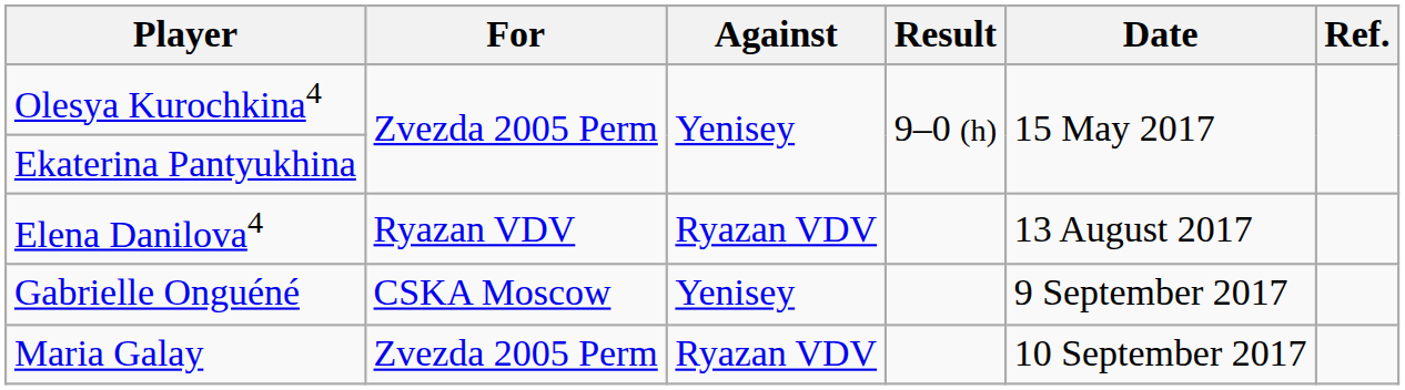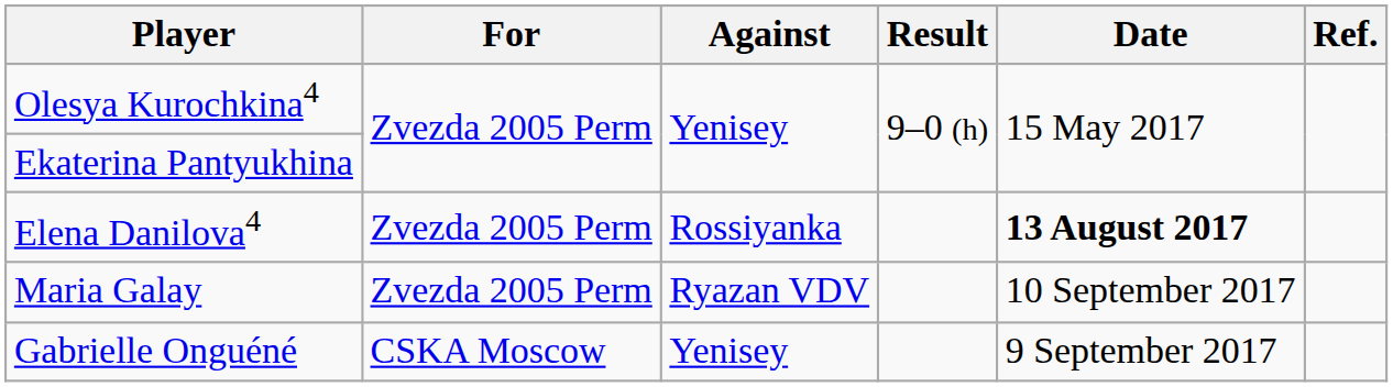 <table class="wikitable sortable">
 <tr>
 <th>Player</th>
 <th>For</th>
 <th>Against</th>
 <th>Result</th>
 <th>Date</th>
 <th>Ref.</th>
 </tr>
 <tr>
 <td> <a href='#'>Olesya Kurochkina</a><sup>4</sup></td>
 <td rowspan=2><a href='#'>Zvezda 2005 Perm</a></td>
 <td rowspan=2><a href='#'>Yenisey</a></td>
 <td rowspan=2 style="text-align:center;">9–0 <small>(h)</small></td>
 <td rowspan=2>15 May 2017</td>
 <td rowspan=2></td>
 </tr>
 <tr>
 <td> <a href='#'>Ekaterina Pantyukhina</a></td>
 </tr>
 <tr>
 <td> <a href='#'>Elena Danilova</a><sup>4</sup></td>
-<td><a href='#'>Ryazan VDV</a></td>
+<td><a href='#'>Zvezda 2005 Perm</a></td>
+<td><a href='#'>Rossiyanka</a></td>
+<td></td>
+<td><strong>13 August 2017</strong></td>
+<td></td>
+</tr>
+<tr>
+<td> <a href='#'>Maria Galay</a></td>
+<td><a href='#'>Zvezda 2005 Perm</a></td>
 <td><a href='#'>Ryazan VDV</a></td>
 <td></td>
-<td>13 August 2017</td>
+<td>10 September 2017</td>
 <td></td>
 </tr>
 <tr>
 <td> <a href='#'>Gabrielle Onguéné</a></td>
 <td><a href='#'>CSKA Moscow</a></td>
 <td><a href='#'>Yenisey</a></td>
 <td></td>
 <td>9 September 2017</td>
 <td></td>
 </tr>
-<tr>
-<td> <a href='#'>Maria Galay</a></td>
-<td><a href='#'>Zvezda 2005 Perm</a></td>
-<td><a href='#'>Ryazan VDV</a></td>
-<td></td>
-<td>10 September 2017</td>
-<td></td>
-</tr>
 </table>
